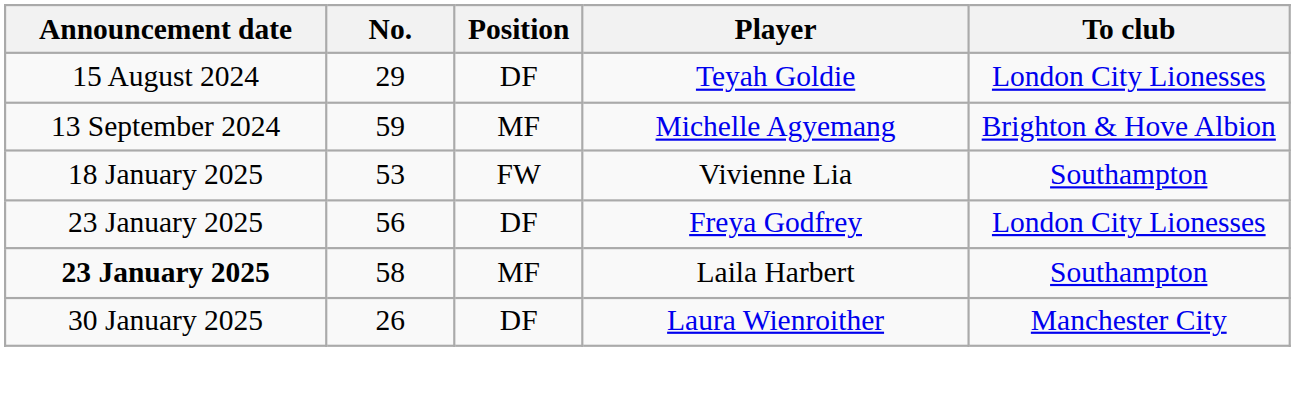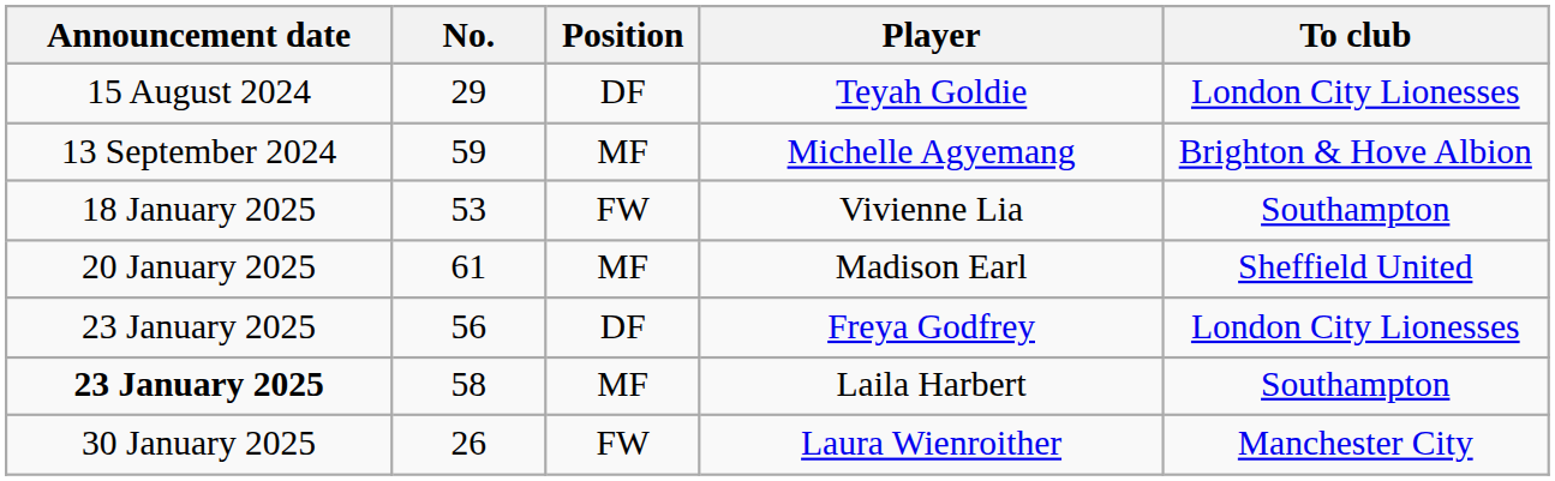 <table class="wikitable sortable" style="width:95%; text-align:center; font-size:85%; text-align:centre;">
 <tr>
 <th width="25%">Announcement date</th>
 <th width="10%">No.</th>
 <th width="10%">Position</th>
 <th>Player</th>
 <th width="25%">To club</th>
 </tr>
 <tr>
 <td>15 August 2024</td>
 <td>29</td>
 <td>DF</td>
 <td> <a href='#'>Teyah Goldie</a></td>
 <td> <a href='#'>London City Lionesses</a></td>
 </tr>
 <tr>
 <td>13 September 2024</td>
 <td>59</td>
 <td>MF</td>
 <td> <a href='#'>Michelle Agyemang</a></td>
 <td> <a href='#'>Brighton & Hove Albion</a></td>
 </tr>
 <tr>
 <td>18 January 2025</td>
 <td>53</td>
 <td>FW</td>
 <td> Vivienne Lia</td>
 <td> <a href='#'>Southampton</a></td>
 </tr>
 <tr>
+<td>20 January 2025</td>
+<td>61</td>
+<td>MF</td>
+<td> Madison Earl</td>
+<td> <a href='#'>Sheffield United</a></td>
+</tr>
+<tr>
 <td>23 January 2025</td>
 <td>56</td>
 <td>DF</td>
 <td> <a href='#'>Freya Godfrey</a></td>
 <td> <a href='#'>London City Lionesses</a></td>
 </tr>
 <tr>
 <td><strong>23 January 2025</strong></td>
 <td>58</td>
 <td>MF</td>
 <td> Laila Harbert</td>
 <td> <a href='#'>Southampton</a></td>
 </tr>
 <tr>
 <td>30 January 2025</td>
 <td>26</td>
-<td>DF</td>
+<td>FW</td>
 <td> <a href='#'>Laura Wienroither</a></td>
 <td> <a href='#'>Manchester City</a></td>
 </tr>
 </table>
